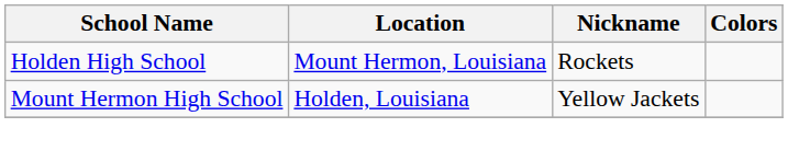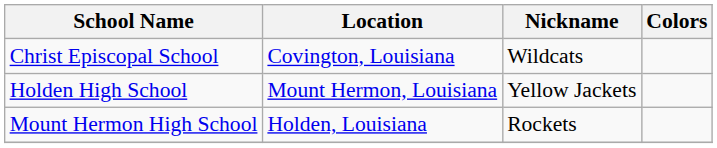 <table class="wikitable">
 <tr>
 <th>School Name</th>
 <th>Location</th>
 <th>Nickname</th>
 <th>Colors</th>
 </tr>
 <tr>
+<td><a href='#'>Christ Episcopal School</a></td>
+<td><a href='#'>Covington, Louisiana</a></td>
+<td>Wildcats</td>
+<td>  </td>
+</tr>
+<tr>
 <td><a href='#'>Holden High School</a></td>
 <td><a href='#'>Mount Hermon, Louisiana</a></td>
-<td>Rockets</td>
+<td>Yellow Jackets</td>
 <td> </td>
 </tr>
 <tr>
 <td><a href='#'>Mount Hermon High School</a></td>
 <td><a href='#'>Holden, Louisiana</a></td>
-<td>Yellow Jackets</td>
+<td>Rockets</td>
 <td> </td>
 </tr>
 <tr>
 </tr>
 </table>
